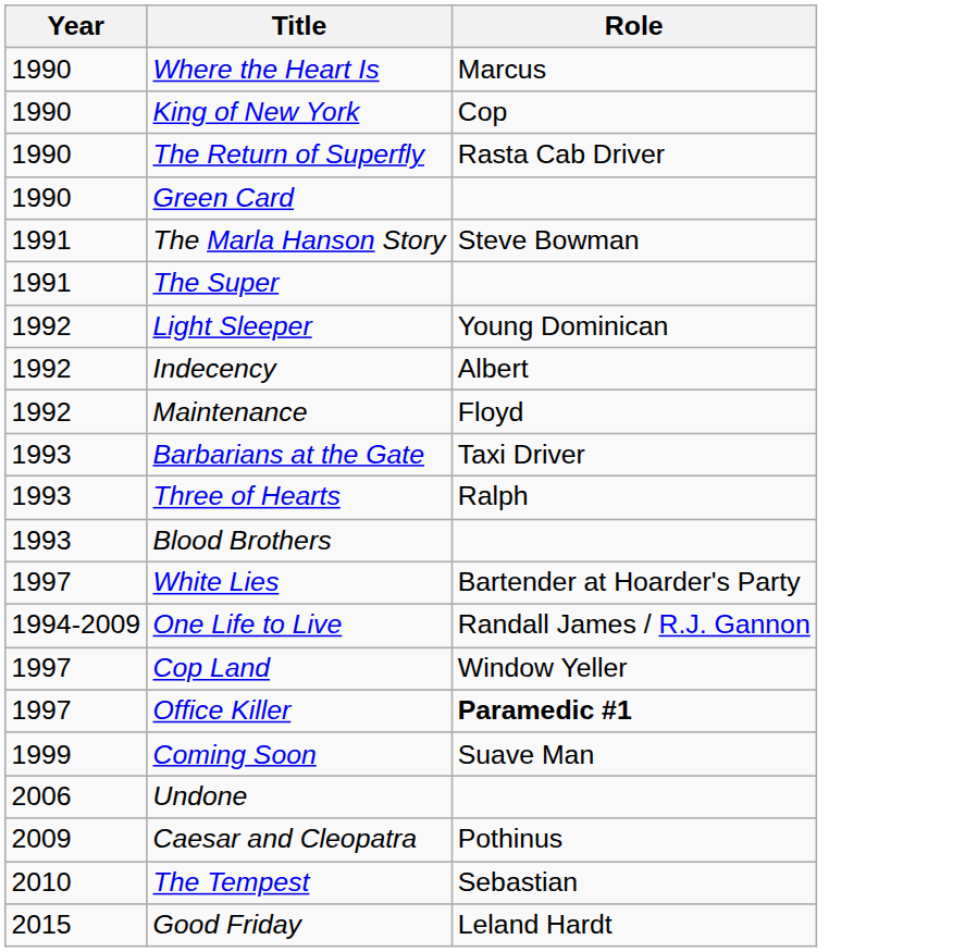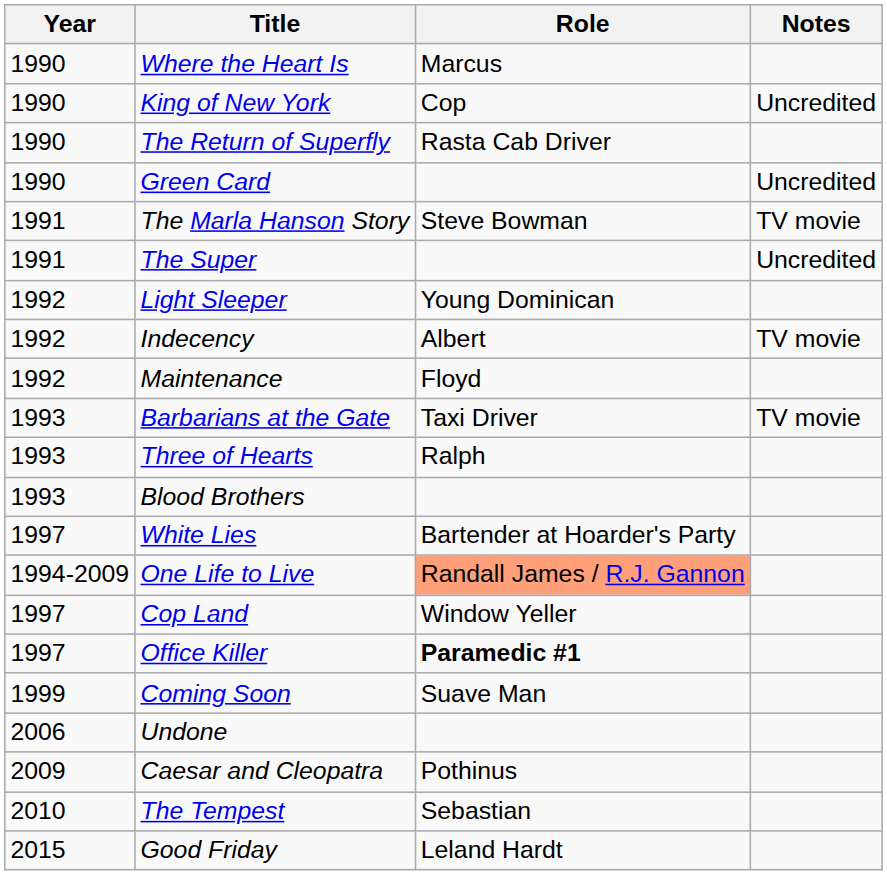 <table class="wikitable">
 <tr>
 <th>Year</th>
 <th>Title</th>
 <th>Role</th>
+<th>Notes</th>
 </tr>
 <tr>
 <td>1990</td>
 <td><em><a href='#'>Where the Heart Is</a></em></td>
 <td>Marcus</td>
+<td></td>
 </tr>
 <tr>
 <td>1990</td>
 <td><em><a href='#'>King of New York</a></em></td>
 <td>Cop</td>
+<td>Uncredited</td>
 </tr>
 <tr>
 <td>1990</td>
 <td><em><a href='#'>The Return of Superfly</a></em></td>
 <td>Rasta Cab Driver</td>
+<td></td>
 </tr>
 <tr>
 <td>1990</td>
 <td><em><a href='#'>Green Card</a></em></td>
 <td></td>
+<td>Uncredited</td>
 </tr>
 <tr>
 <td>1991</td>
 <td><em>The <a href='#'>Marla Hanson</a> Story</em></td>
 <td>Steve Bowman</td>
+<td>TV movie</td>
 </tr>
 <tr>
 <td>1991</td>
 <td><em><a href='#'>The Super</a></em></td>
 <td></td>
+<td>Uncredited</td>
 </tr>
 <tr>
 <td>1992</td>
 <td><em><a href='#'>Light Sleeper</a></em></td>
 <td>Young Dominican</td>
+<td></td>
 </tr>
 <tr>
 <td>1992</td>
 <td><em>Indecency</em></td>
 <td>Albert</td>
+<td>TV movie</td>
 </tr>
 <tr>
 <td>1992</td>
 <td><em>Maintenance</em></td>
 <td>Floyd</td>
+<td></td>
 </tr>
 <tr>
 <td>1993</td>
 <td><em><a href='#'>Barbarians at the Gate</a></em></td>
 <td>Taxi Driver</td>
+<td>TV movie</td>
 </tr>
 <tr>
 <td>1993</td>
 <td><em><a href='#'>Three of Hearts</a></em></td>
 <td>Ralph</td>
+<td></td>
 </tr>
 <tr>
 <td>1993</td>
 <td><em>Blood Brothers</em></td>
+<td></td>
 <td></td>
 </tr>
 <tr>
 <td>1997</td>
 <td><em><a href='#'>White Lies</a></em></td>
 <td>Bartender at Hoarder's Party</td>
+<td></td>
 </tr>
 <tr>
 <td>1994-2009</td>
 <td><em><a href='#'>One Life to Live</a></em></td>
-<td>Randall James / <a href='#'>R.J. Gannon</a></td>
+<td style="background: lightsalmon;">Randall James / <a href='#'>R.J. Gannon</a></td>
+<td></td>
 </tr>
 <tr>
 <td>1997</td>
 <td><em><a href='#'>Cop Land</a></em></td>
 <td>Window Yeller</td>
+<td></td>
 </tr>
 <tr>
 <td>1997</td>
 <td><em><a href='#'>Office Killer</a></em></td>
 <td><strong>Paramedic #1</strong></td>
+<td></td>
 </tr>
 <tr>
 <td>1999</td>
 <td><em><a href='#'>Coming Soon</a></em></td>
 <td>Suave Man</td>
+<td></td>
 </tr>
 <tr>
 <td>2006</td>
 <td><em>Undone</em></td>
+<td></td>
 <td></td>
 </tr>
 <tr>
 <td>2009</td>
 <td><em>Caesar and Cleopatra</em></td>
 <td>Pothinus</td>
+<td></td>
 </tr>
 <tr>
 <td>2010</td>
 <td><em><a href='#'>The Tempest</a></em></td>
 <td>Sebastian</td>
+<td></td>
 </tr>
 <tr>
 <td>2015</td>
 <td><em>Good Friday</em></td>
 <td>Leland Hardt</td>
+<td></td>
 </tr>
 </table>
